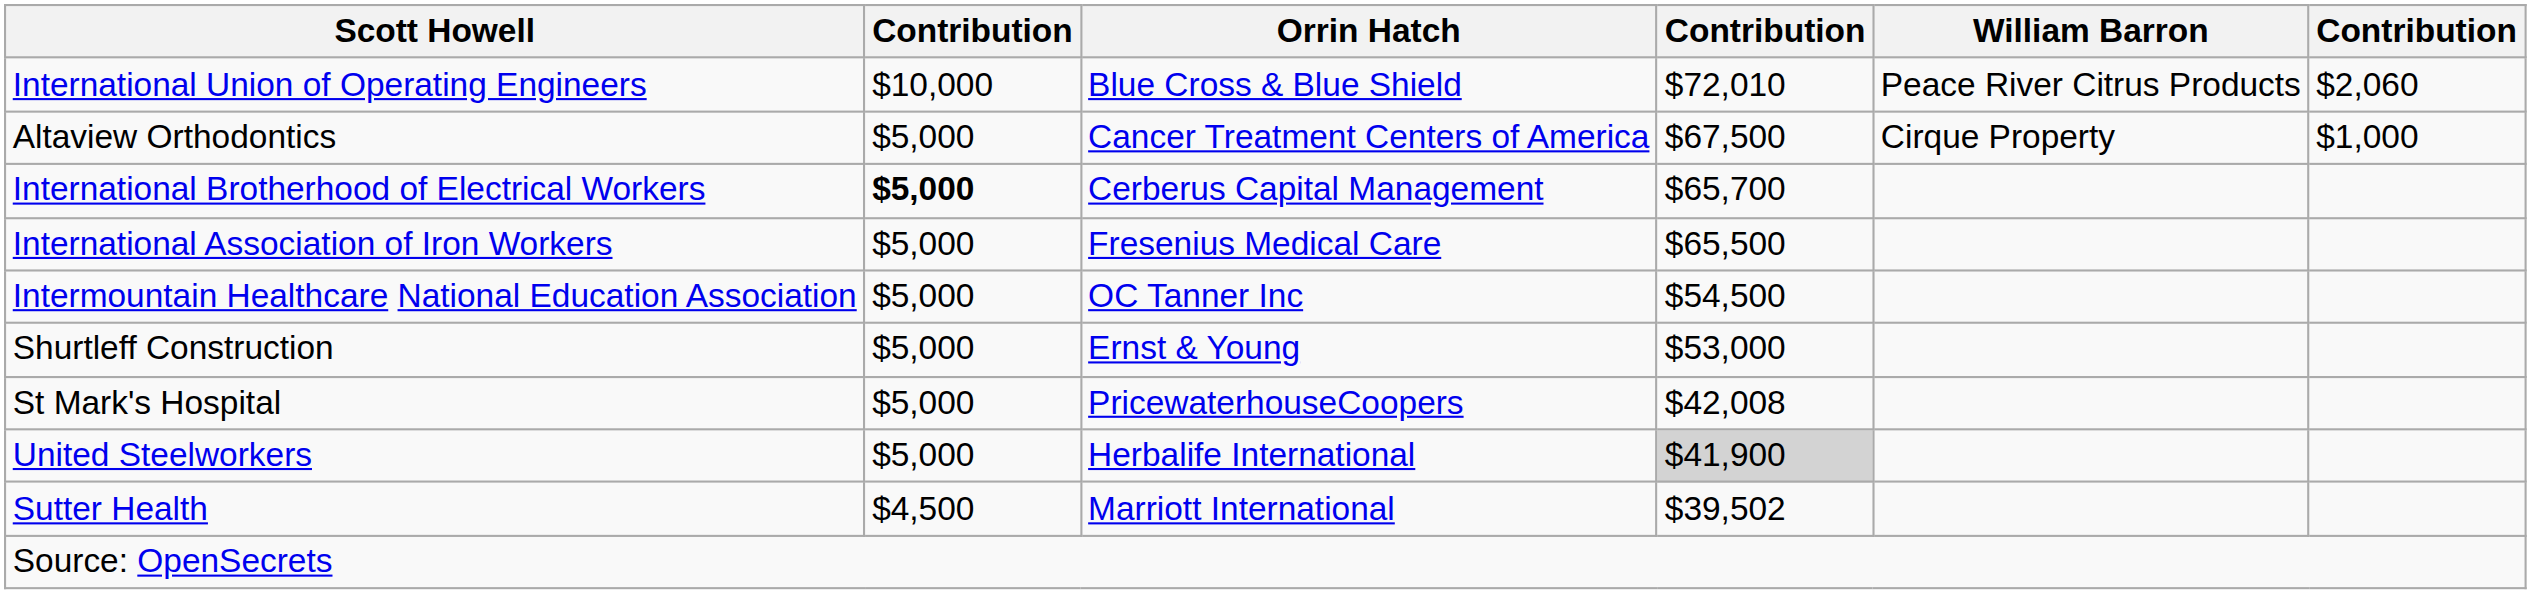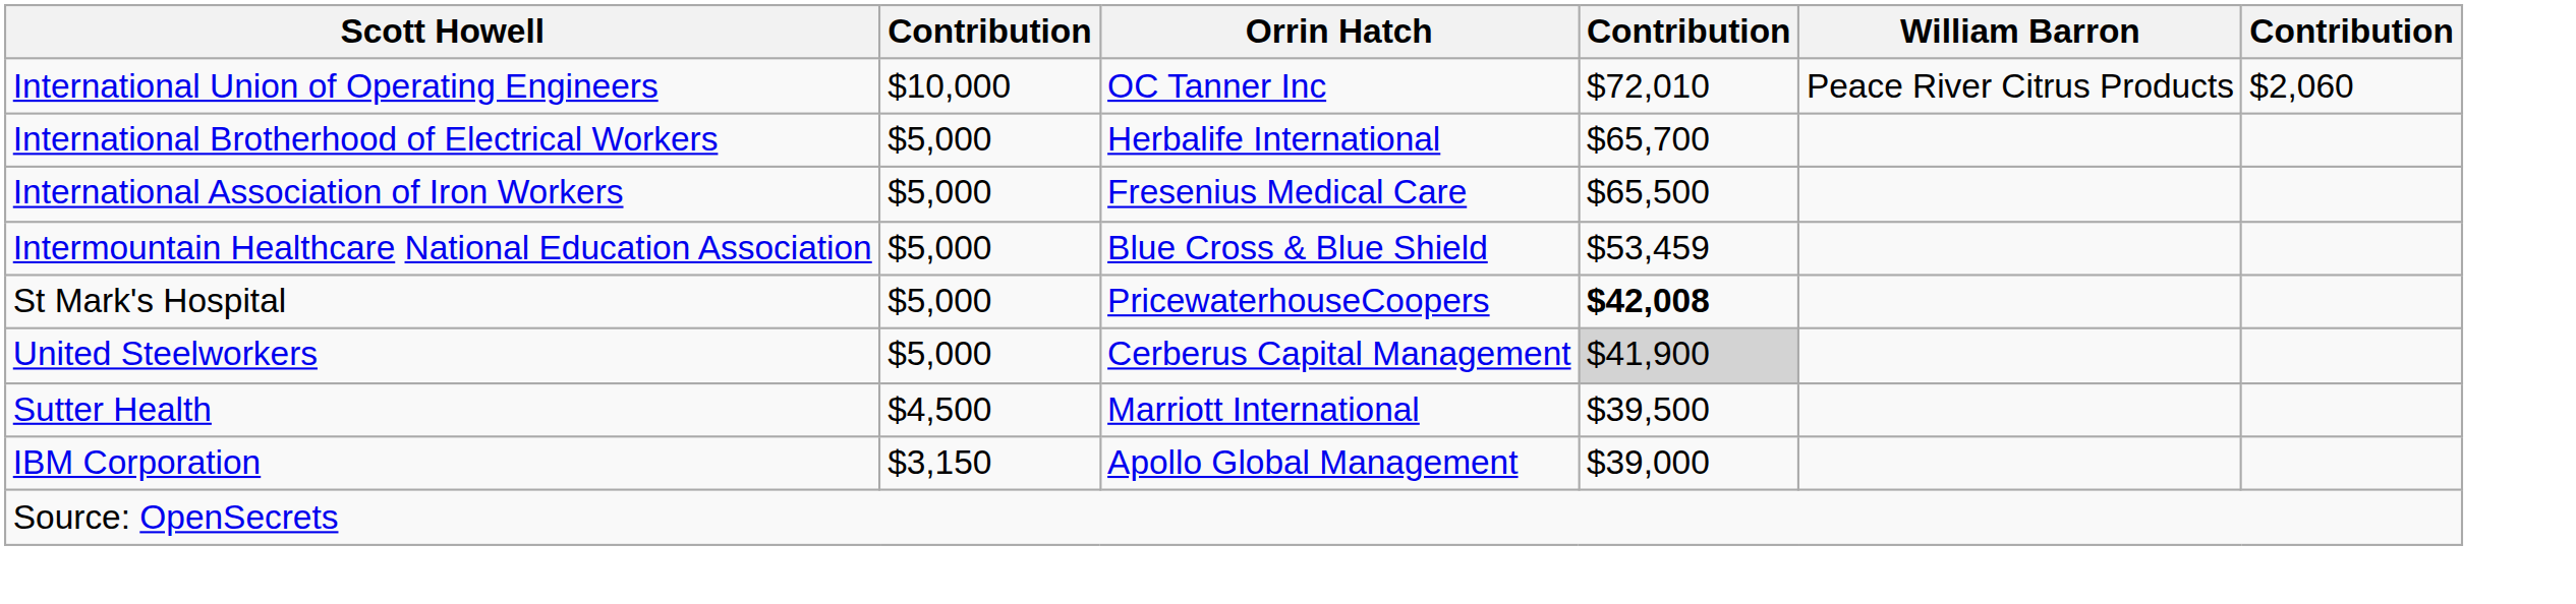 <table class="wikitable sortable">
 <tr>
 <th>Scott Howell</th>
 <th>Contribution</th>
 <th>Orrin Hatch</th>
 <th>Contribution</th>
 <th>William Barron</th>
 <th>Contribution</th>
 </tr>
 <tr>
 <td><a href='#'>International Union of Operating Engineers</a></td>
 <td>$10,000</td>
-<td><a href='#'>Blue Cross & Blue Shield</a></td>
+<td><a href='#'>OC Tanner Inc</a></td>
 <td>$72,010</td>
 <td>Peace River Citrus Products</td>
 <td>$2,060</td>
 </tr>
 <tr>
-<td>Altaview Orthodontics</td>
+<td><a href='#'>International Brotherhood of Electrical Workers</a></td>
 <td>$5,000</td>
-<td><a href='#'>Cancer Treatment Centers of America</a></td>
-<td>$67,500</td>
-<td>Cirque Property</td>
-<td>$1,000</td>
-</tr>
-<tr>
-<td><a href='#'>International Brotherhood of Electrical Workers</a></td>
-<td><strong>$5,000</strong></td>
-<td><a href='#'>Cerberus Capital Management</a></td>
+<td><a href='#'>Herbalife International</a></td>
 <td>$65,700</td>
 <td></td>
 <td></td>
 </tr>
 <tr>
 <td><a href='#'>International Association of Iron Workers</a></td>
 <td>$5,000</td>
 <td><a href='#'>Fresenius Medical Care</a></td>
 <td>$65,500</td>
 <td></td>
 <td></td>
 </tr>
 <tr>
 <td><a href='#'>Intermountain Healthcare</a> <a href='#'>National Education Association</a></td>
 <td>$5,000</td>
-<td><a href='#'>OC Tanner Inc</a></td>
-<td>$54,500</td>
-<td></td>
-<td></td>
-</tr>
-<tr>
-<td>Shurtleff Construction</td>
-<td>$5,000</td>
-<td><a href='#'>Ernst & Young</a></td>
-<td>$53,000</td>
+<td><a href='#'>Blue Cross & Blue Shield</a></td>
+<td>$53,459</td>
 <td></td>
 <td></td>
 </tr>
 <tr>
 <td>St Mark's Hospital</td>
 <td>$5,000</td>
 <td><a href='#'>PricewaterhouseCoopers</a></td>
-<td>$42,008</td>
+<td><strong>$42,008</strong></td>
 <td></td>
 <td></td>
 </tr>
 <tr>
 <td><a href='#'>United Steelworkers</a></td>
 <td>$5,000</td>
-<td><a href='#'>Herbalife International</a></td>
+<td><a href='#'>Cerberus Capital Management</a></td>
 <td style="background: lightgrey;">$41,900</td>
 <td></td>
 <td></td>
 </tr>
 <tr>
 <td><a href='#'>Sutter Health</a></td>
 <td>$4,500</td>
 <td><a href='#'>Marriott International</a></td>
-<td>$39,502</td>
+<td>$39,500</td>
+<td></td>
+<td></td>
+</tr>
+<tr>
+<td><a href='#'>IBM Corporation</a></td>
+<td>$3,150</td>
+<td><a href='#'>Apollo Global Management</a></td>
+<td>$39,000</td>
 <td></td>
 <td></td>
 </tr>
 <tr>
 <td colspan=6>Source: <a href='#'>OpenSecrets</a></td>
 </tr>
 </table>
